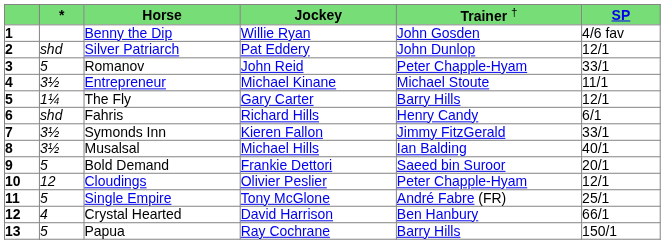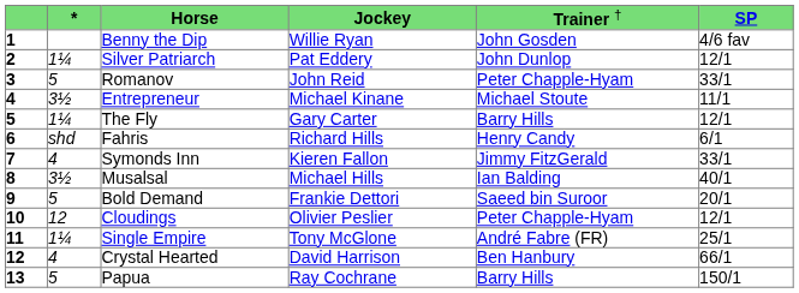 <table border="1" cellpadding="0" style="border-collapse: collapse; font-size:90%">
 <tr bgcolor="#77dd77" align="center">
 <td width="35px"></td>
 <td width="45px"><strong>*</strong></td>
 <td width="160px"><strong>Horse</strong></td>
 <td width="160px"><strong>Jockey</strong></td>
 <td width="190px"><strong>Trainer</strong> <sup>†</sup></td>
 <td width="80px"><strong><a href='#'>SP</a></strong></td>
 </tr>
 <tr>
 <td><strong>1</strong></td>
 <td></td>
 <td><a href='#'>Benny the Dip</a></td>
 <td><a href='#'>Willie Ryan</a></td>
 <td><a href='#'>John Gosden</a></td>
 <td>4/6 fav</td>
 </tr>
 <tr>
 <td><strong>2</strong></td>
-<td><em>shd</em></td>
+<td><em>1¼</em></td>
 <td><a href='#'>Silver Patriarch</a></td>
 <td><a href='#'>Pat Eddery</a></td>
 <td><a href='#'>John Dunlop</a></td>
 <td>12/1</td>
 </tr>
 <tr>
 <td><strong>3</strong></td>
 <td><em>5</em></td>
 <td>Romanov</td>
 <td><a href='#'>John Reid</a></td>
 <td><a href='#'>Peter Chapple-Hyam</a></td>
 <td>33/1</td>
 </tr>
 <tr>
 <td><strong>4</strong></td>
 <td><em>3½</em></td>
 <td><a href='#'>Entrepreneur</a></td>
 <td><a href='#'>Michael Kinane</a></td>
 <td><a href='#'>Michael Stoute</a></td>
 <td>11/1</td>
 </tr>
 <tr>
 <td><strong>5</strong></td>
 <td><em>1¼</em></td>
 <td>The Fly</td>
 <td><a href='#'>Gary Carter</a></td>
 <td><a href='#'>Barry Hills</a></td>
 <td>12/1</td>
 </tr>
 <tr>
 <td><strong>6</strong></td>
 <td><em>shd</em></td>
 <td>Fahris</td>
 <td><a href='#'>Richard Hills</a></td>
 <td><a href='#'>Henry Candy</a></td>
 <td>6/1</td>
 </tr>
 <tr>
 <td><strong>7</strong></td>
-<td><em>3½</em></td>
+<td><em>4</em></td>
 <td>Symonds Inn</td>
 <td><a href='#'>Kieren Fallon</a></td>
 <td><a href='#'>Jimmy FitzGerald</a></td>
 <td>33/1</td>
 </tr>
 <tr>
 <td><strong>8</strong></td>
 <td><em>3½</em></td>
 <td>Musalsal</td>
 <td><a href='#'>Michael Hills</a></td>
 <td><a href='#'>Ian Balding</a></td>
 <td>40/1</td>
 </tr>
 <tr>
 <td><strong>9</strong></td>
 <td><em>5</em></td>
 <td>Bold Demand</td>
 <td><a href='#'>Frankie Dettori</a></td>
 <td><a href='#'>Saeed bin Suroor</a></td>
 <td>20/1</td>
 </tr>
 <tr>
 <td><strong>10</strong></td>
 <td><em>12</em></td>
 <td><a href='#'>Cloudings</a></td>
 <td><a href='#'>Olivier Peslier</a></td>
 <td><a href='#'>Peter Chapple-Hyam</a></td>
 <td>12/1</td>
 </tr>
 <tr>
 <td><strong>11</strong></td>
-<td><em>5</em></td>
+<td><em>1¼</em></td>
 <td><a href='#'>Single Empire</a></td>
 <td><a href='#'>Tony McGlone</a></td>
 <td><a href='#'>André Fabre</a> (FR)</td>
 <td>25/1</td>
 </tr>
 <tr>
 <td><strong>12</strong></td>
 <td><em>4</em></td>
 <td>Crystal Hearted</td>
 <td><a href='#'>David Harrison</a></td>
 <td><a href='#'>Ben Hanbury</a></td>
 <td>66/1</td>
 </tr>
 <tr>
 <td><strong>13</strong></td>
 <td><em>5</em></td>
 <td>Papua</td>
 <td><a href='#'>Ray Cochrane</a></td>
 <td><a href='#'>Barry Hills</a></td>
 <td>150/1</td>
 </tr>
 </table>
